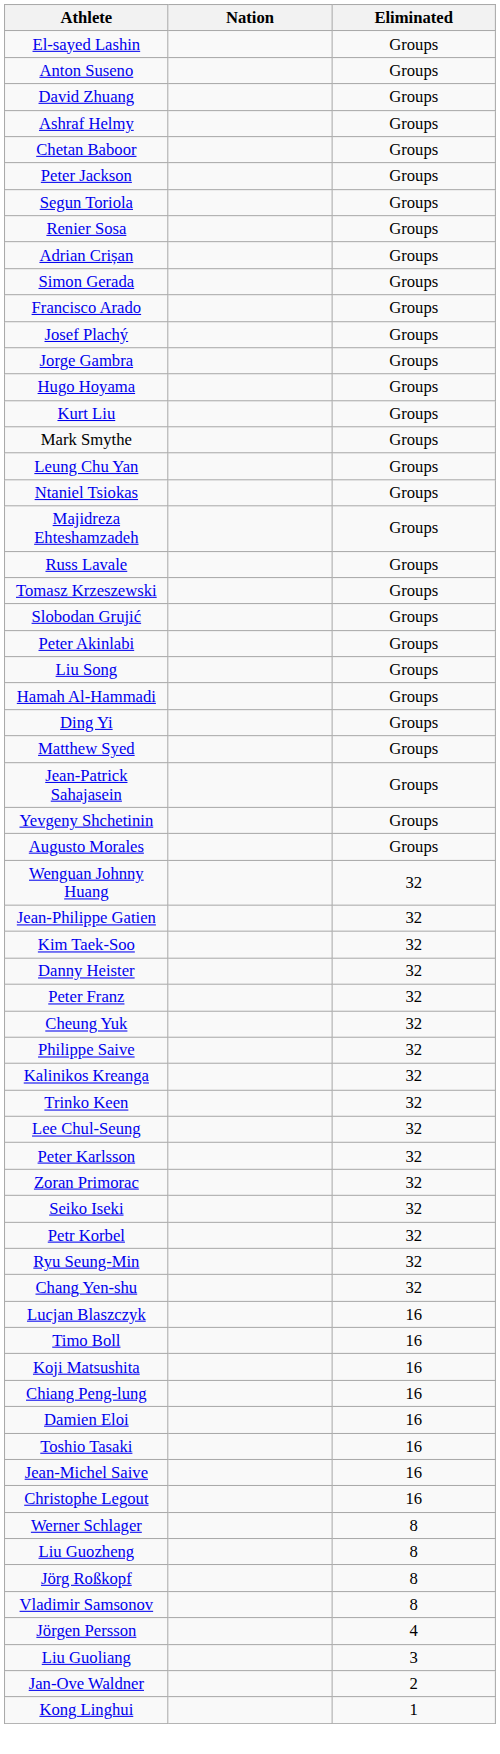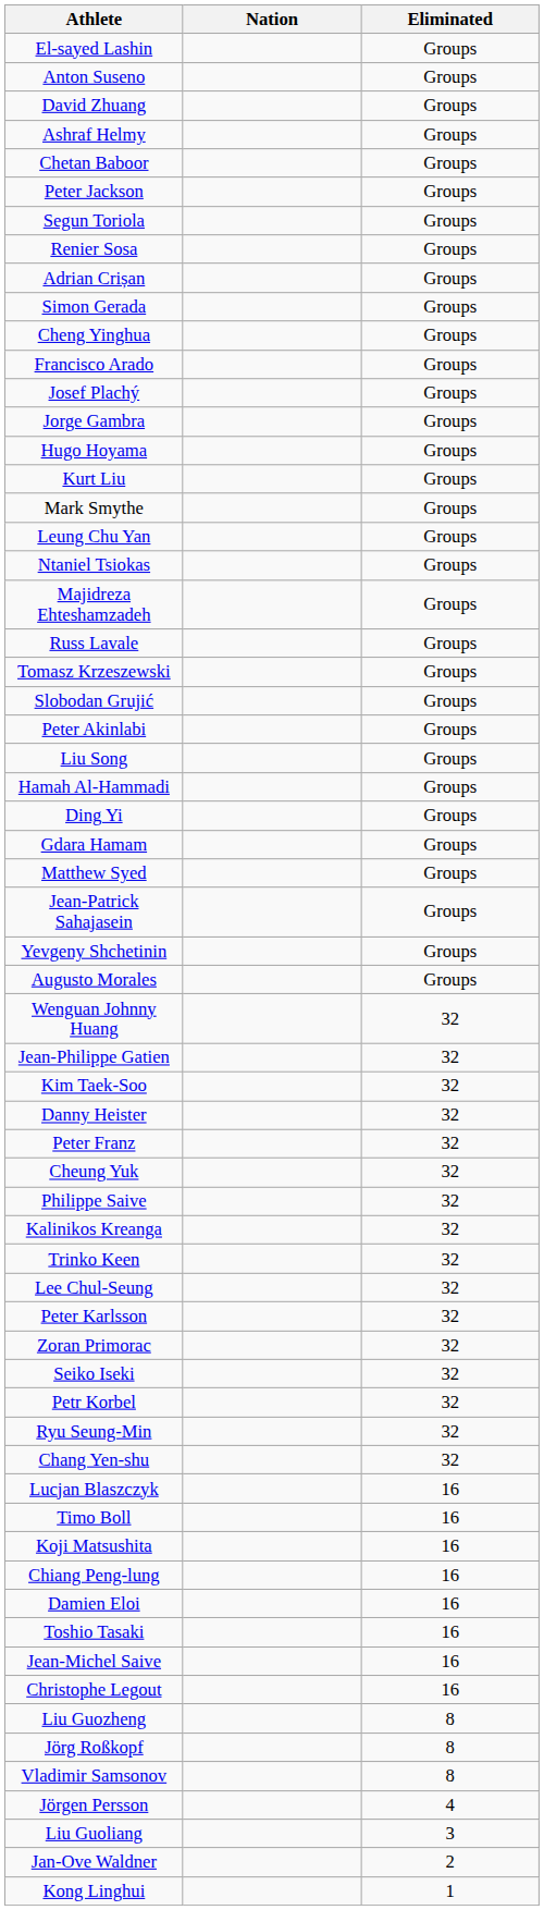 <table class="wikitable sortable  mw-collapsible mw-collapsed" style="text-align:center">
 <tr>
 <th width=150>Athlete</th>
 <th width=150>Nation</th>
 <th width=150>Eliminated</th>
 </tr>
 <tr>
 <td><a href='#'>El-sayed Lashin</a></td>
 <td></td>
 <td>Groups</td>
 </tr>
 <tr>
 <td><a href='#'>Anton Suseno</a></td>
 <td></td>
 <td>Groups</td>
 </tr>
 <tr>
 <td><a href='#'>David Zhuang</a></td>
 <td></td>
 <td>Groups</td>
 </tr>
 <tr>
 <td><a href='#'>Ashraf Helmy</a></td>
 <td></td>
 <td>Groups</td>
 </tr>
 <tr>
 <td><a href='#'>Chetan Baboor</a></td>
 <td></td>
 <td>Groups</td>
 </tr>
 <tr>
 <td><a href='#'>Peter Jackson</a></td>
 <td></td>
 <td>Groups</td>
 </tr>
 <tr>
 <td><a href='#'>Segun Toriola</a></td>
 <td></td>
 <td>Groups</td>
 </tr>
 <tr>
 <td><a href='#'>Renier Sosa</a></td>
 <td></td>
 <td>Groups</td>
 </tr>
 <tr>
 <td><a href='#'>Adrian Crișan</a></td>
 <td></td>
 <td>Groups</td>
 </tr>
 <tr>
 <td><a href='#'>Simon Gerada</a></td>
+<td></td>
+<td>Groups</td>
+</tr>
+<tr>
+<td><a href='#'>Cheng Yinghua</a></td>
 <td></td>
 <td>Groups</td>
 </tr>
 <tr>
 <td><a href='#'>Francisco Arado</a></td>
 <td></td>
 <td>Groups</td>
 </tr>
 <tr>
 <td><a href='#'>Josef Plachý</a></td>
 <td></td>
 <td>Groups</td>
 </tr>
 <tr>
 <td><a href='#'>Jorge Gambra</a></td>
 <td></td>
 <td>Groups</td>
 </tr>
 <tr>
 <td><a href='#'>Hugo Hoyama</a></td>
 <td></td>
 <td>Groups</td>
 </tr>
 <tr>
 <td><a href='#'>Kurt Liu</a></td>
 <td></td>
 <td>Groups</td>
 </tr>
 <tr>
 <td>Mark Smythe</td>
 <td></td>
 <td>Groups</td>
 </tr>
 <tr>
 <td><a href='#'>Leung Chu Yan</a></td>
 <td></td>
 <td>Groups</td>
 </tr>
 <tr>
 <td><a href='#'>Ntaniel Tsiokas</a></td>
 <td></td>
 <td>Groups</td>
 </tr>
 <tr>
 <td><a href='#'>Majidreza Ehteshamzadeh</a></td>
 <td></td>
 <td>Groups</td>
 </tr>
 <tr>
 <td><a href='#'>Russ Lavale</a></td>
 <td></td>
 <td>Groups</td>
 </tr>
 <tr>
 <td><a href='#'>Tomasz Krzeszewski</a></td>
 <td></td>
 <td>Groups</td>
 </tr>
 <tr>
 <td><a href='#'>Slobodan Grujić</a></td>
 <td></td>
 <td>Groups</td>
 </tr>
 <tr>
 <td><a href='#'>Peter Akinlabi</a></td>
 <td></td>
 <td>Groups</td>
 </tr>
 <tr>
 <td><a href='#'>Liu Song</a></td>
 <td></td>
 <td>Groups</td>
 </tr>
 <tr>
 <td><a href='#'>Hamah Al-Hammadi</a></td>
 <td></td>
 <td>Groups</td>
 </tr>
 <tr>
 <td><a href='#'>Ding Yi</a></td>
+<td></td>
+<td>Groups</td>
+</tr>
+<tr>
+<td><a href='#'>Gdara Hamam</a></td>
 <td></td>
 <td>Groups</td>
 </tr>
 <tr>
 <td><a href='#'>Matthew Syed</a></td>
 <td></td>
 <td>Groups</td>
 </tr>
 <tr>
 <td><a href='#'>Jean-Patrick Sahajasein</a></td>
 <td></td>
 <td>Groups</td>
 </tr>
 <tr>
 <td><a href='#'>Yevgeny Shchetinin</a></td>
 <td></td>
 <td>Groups</td>
 </tr>
 <tr>
 <td><a href='#'>Augusto Morales</a></td>
 <td></td>
 <td>Groups</td>
 </tr>
 <tr>
 <td><a href='#'>Wenguan Johnny Huang</a></td>
 <td></td>
 <td>32</td>
 </tr>
 <tr>
 <td><a href='#'>Jean-Philippe Gatien</a></td>
 <td></td>
 <td>32</td>
 </tr>
 <tr>
 <td><a href='#'>Kim Taek-Soo</a></td>
 <td></td>
 <td>32</td>
 </tr>
 <tr>
 <td><a href='#'>Danny Heister</a></td>
 <td></td>
 <td>32</td>
 </tr>
 <tr>
 <td><a href='#'>Peter Franz</a></td>
 <td></td>
 <td>32</td>
 </tr>
 <tr>
 <td><a href='#'>Cheung Yuk</a></td>
 <td></td>
 <td>32</td>
 </tr>
 <tr>
 <td><a href='#'>Philippe Saive</a></td>
 <td></td>
 <td>32</td>
 </tr>
 <tr>
 <td><a href='#'>Kalinikos Kreanga</a></td>
 <td></td>
 <td>32</td>
 </tr>
 <tr>
 <td><a href='#'>Trinko Keen</a></td>
 <td></td>
 <td>32</td>
 </tr>
 <tr>
 <td><a href='#'>Lee Chul-Seung</a></td>
 <td></td>
 <td>32</td>
 </tr>
 <tr>
 <td><a href='#'>Peter Karlsson</a></td>
 <td></td>
 <td>32</td>
 </tr>
 <tr>
 <td><a href='#'>Zoran Primorac</a></td>
 <td></td>
 <td>32</td>
 </tr>
 <tr>
 <td><a href='#'>Seiko Iseki</a></td>
 <td></td>
 <td>32</td>
 </tr>
 <tr>
 <td><a href='#'>Petr Korbel</a></td>
 <td></td>
 <td>32</td>
 </tr>
 <tr>
 <td><a href='#'>Ryu Seung-Min</a></td>
 <td></td>
 <td>32</td>
 </tr>
 <tr>
 <td><a href='#'>Chang Yen-shu</a></td>
 <td></td>
 <td>32</td>
 </tr>
 <tr>
 <td><a href='#'>Lucjan Blaszczyk</a></td>
 <td></td>
 <td>16</td>
 </tr>
 <tr>
 <td><a href='#'>Timo Boll</a></td>
 <td></td>
 <td>16</td>
 </tr>
 <tr>
 <td><a href='#'>Koji Matsushita</a></td>
 <td></td>
 <td>16</td>
 </tr>
 <tr>
 <td><a href='#'>Chiang Peng-lung</a></td>
 <td></td>
 <td>16</td>
 </tr>
 <tr>
 <td><a href='#'>Damien Eloi</a></td>
 <td></td>
 <td>16</td>
 </tr>
 <tr>
 <td><a href='#'>Toshio Tasaki</a></td>
 <td></td>
 <td>16</td>
 </tr>
 <tr>
 <td><a href='#'>Jean-Michel Saive</a></td>
 <td></td>
 <td>16</td>
 </tr>
 <tr>
 <td><a href='#'>Christophe Legout</a></td>
 <td></td>
 <td>16</td>
 </tr>
 <tr>
-<td><a href='#'>Werner Schlager</a></td>
-<td></td>
-<td>8</td>
-</tr>
-<tr>
 <td><a href='#'>Liu Guozheng</a></td>
 <td></td>
 <td>8</td>
 </tr>
 <tr>
 <td><a href='#'>Jörg Roßkopf</a></td>
 <td></td>
 <td>8</td>
 </tr>
 <tr>
 <td><a href='#'>Vladimir Samsonov</a></td>
 <td></td>
 <td>8</td>
 </tr>
 <tr>
 <td><a href='#'>Jörgen Persson</a></td>
 <td></td>
 <td>4</td>
 </tr>
 <tr>
 <td><a href='#'>Liu Guoliang</a></td>
 <td></td>
 <td>3</td>
 </tr>
 <tr>
 <td><a href='#'>Jan-Ove Waldner</a></td>
 <td></td>
 <td>2</td>
 </tr>
 <tr>
 <td><a href='#'>Kong Linghui</a></td>
 <td></td>
 <td>1</td>
 </tr>
 </table>
